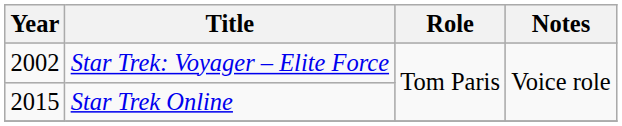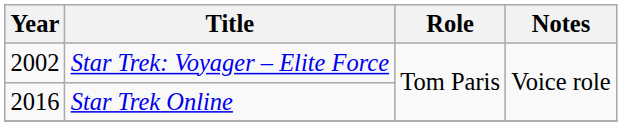 <table class="wikitable sortable">
 <tr>
 <th>Year</th>
 <th>Title</th>
 <th>Role</th>
 <th>Notes</th>
 </tr>
 <tr>
 <td>2002</td>
 <td><em><a href='#'>Star Trek: Voyager – Elite Force</a></em></td>
 <td rowspan="2">Tom Paris</td>
 <td rowspan="2">Voice role</td>
 </tr>
 <tr>
-<td>2015</td>
+<td>2016</td>
 <td><em><a href='#'>Star Trek Online</a></em></td>
 </tr>
 <tr>
 </tr>
 </table>
